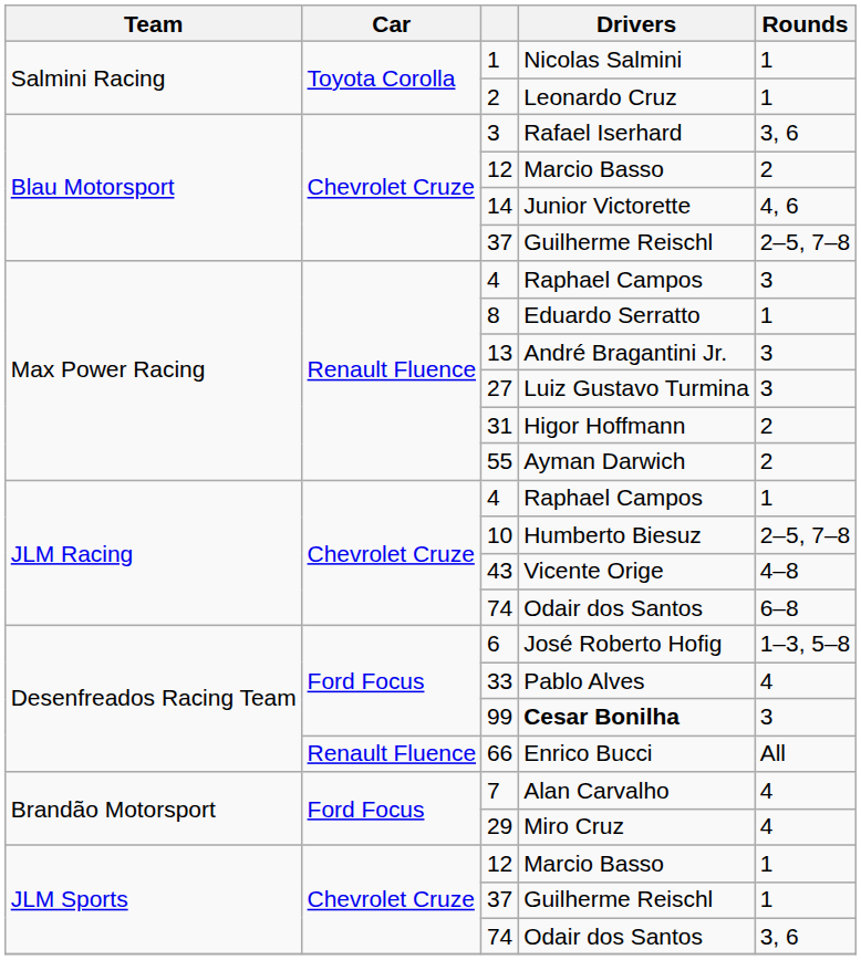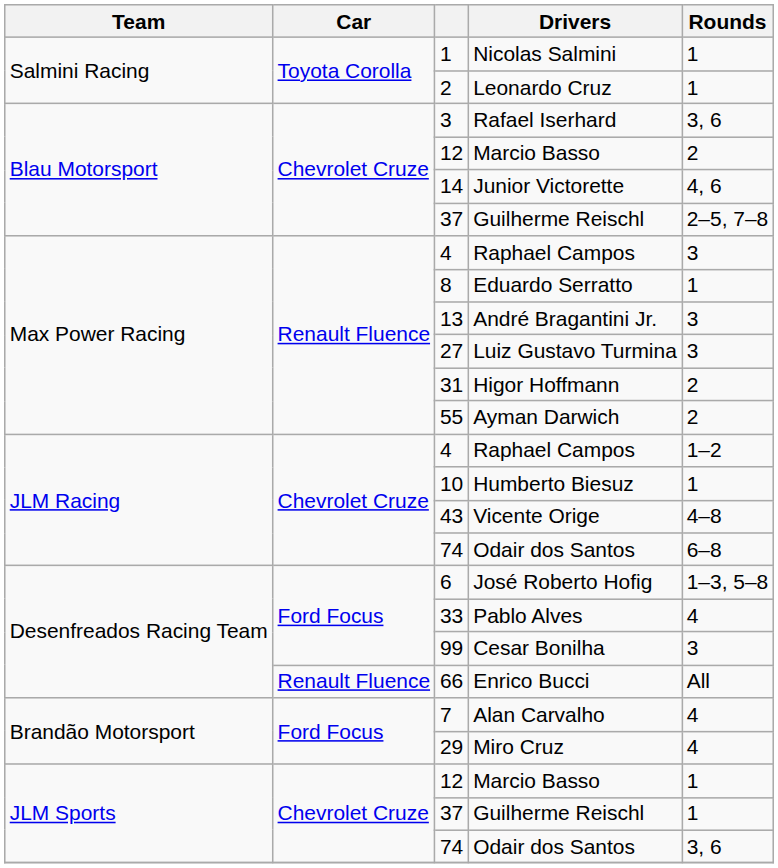 <table class="wikitable" style="font-size: 85%;">
 <tr>
 <th>Team</th>
 <th>Car</th>
 <th></th>
 <th>Drivers</th>
 <th>Rounds</th>
 </tr>
 <tr>
 <td rowspan=2>Salmini Racing</td>
 <td rowspan=2><a href='#'>Toyota Corolla</a></td>
 <td>1</td>
 <td> Nicolas Salmini</td>
 <td>1</td>
 </tr>
 <tr>
 <td>2</td>
 <td> Leonardo Cruz</td>
 <td>1</td>
 </tr>
 <tr>
 <td rowspan=4><a href='#'>Blau Motorsport</a></td>
 <td rowspan=4><a href='#'>Chevrolet Cruze</a></td>
 <td>3</td>
 <td> Rafael Iserhard</td>
 <td>3, 6</td>
 </tr>
 <tr>
 <td>12</td>
 <td> Marcio Basso</td>
 <td>2</td>
 </tr>
 <tr>
 <td>14</td>
 <td> Junior Victorette</td>
 <td>4, 6</td>
 </tr>
 <tr>
 <td>37</td>
 <td> Guilherme Reischl</td>
 <td>2–5, 7–8</td>
 </tr>
 <tr>
 <td rowspan=6>Max Power Racing</td>
 <td rowspan=6><a href='#'>Renault Fluence</a></td>
 <td>4</td>
 <td> Raphael Campos</td>
 <td>3</td>
 </tr>
 <tr>
 <td>8</td>
 <td> Eduardo Serratto</td>
 <td>1</td>
 </tr>
 <tr>
 <td>13</td>
 <td> André Bragantini Jr.</td>
 <td>3</td>
 </tr>
 <tr>
 <td>27</td>
 <td> Luiz Gustavo Turmina</td>
 <td>3</td>
 </tr>
 <tr>
 <td>31</td>
 <td> Higor Hoffmann</td>
 <td>2</td>
 </tr>
 <tr>
 <td>55</td>
 <td> Ayman Darwich</td>
 <td>2</td>
 </tr>
 <tr>
 <td rowspan=4><a href='#'>JLM Racing</a></td>
 <td rowspan=4><a href='#'>Chevrolet Cruze</a></td>
 <td>4</td>
 <td> Raphael Campos</td>
-<td>1</td>
+<td>1–2</td>
 </tr>
 <tr>
 <td>10</td>
 <td> Humberto Biesuz</td>
-<td>2–5, 7–8</td>
+<td>1</td>
 </tr>
 <tr>
 <td>43</td>
 <td> Vicente Orige</td>
 <td>4–8</td>
 </tr>
 <tr>
 <td>74</td>
 <td> Odair dos Santos</td>
 <td>6–8</td>
 </tr>
 <tr>
 <td rowspan=4>Desenfreados Racing Team</td>
 <td rowspan=3><a href='#'>Ford Focus</a></td>
 <td>6</td>
 <td> José Roberto Hofig</td>
 <td>1–3, 5–8</td>
 </tr>
 <tr>
 <td>33</td>
 <td> Pablo Alves</td>
 <td>4</td>
 </tr>
 <tr>
 <td>99</td>
-<td><strong> Cesar Bonilha</strong></td>
+<td> Cesar Bonilha</td>
 <td>3</td>
 </tr>
 <tr>
 <td><a href='#'>Renault Fluence</a></td>
 <td>66</td>
 <td> Enrico Bucci</td>
 <td>All</td>
 </tr>
 <tr>
 <td rowspan=2>Brandão Motorsport</td>
 <td rowspan=2><a href='#'>Ford Focus</a></td>
 <td>7</td>
 <td> Alan Carvalho</td>
 <td>4</td>
 </tr>
 <tr>
 <td>29</td>
 <td> Miro Cruz</td>
 <td>4</td>
 </tr>
 <tr>
 <td rowspan=3><a href='#'>JLM Sports</a></td>
 <td rowspan=3><a href='#'>Chevrolet Cruze</a></td>
 <td>12</td>
 <td> Marcio Basso</td>
 <td>1</td>
 </tr>
 <tr>
 <td>37</td>
 <td> Guilherme Reischl</td>
 <td>1</td>
 </tr>
 <tr>
 <td>74</td>
 <td> Odair dos Santos</td>
 <td>3, 6</td>
 </tr>
 <tr>
 </tr>
 </table>
